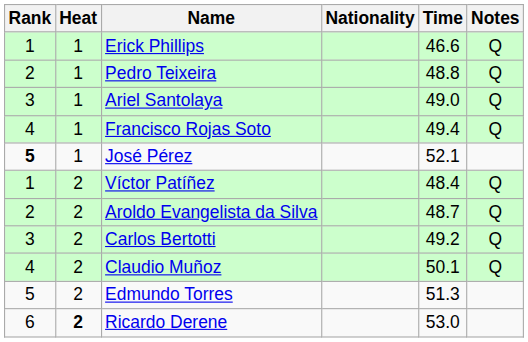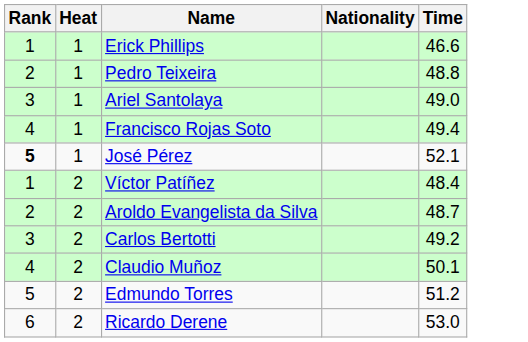 <table class="wikitable sortable" style="text-align:center">
 <tr>
 <th>Rank</th>
 <th>Heat</th>
 <th>Name</th>
 <th>Nationality</th>
 <th>Time</th>
-<th>Notes</th>
 </tr>
 <tr bgcolor=ccffcc>
 <td>1</td>
 <td>1</td>
 <td align=left><a href='#'>Erick Phillips</a></td>
 <td align=left></td>
 <td>46.6</td>
-<td>Q</td>
 </tr>
 <tr bgcolor=ccffcc>
 <td>2</td>
 <td>1</td>
 <td align=left><a href='#'>Pedro Teixeira</a></td>
 <td align=left></td>
 <td>48.8</td>
-<td>Q</td>
 </tr>
 <tr bgcolor=ccffcc>
 <td>3</td>
 <td>1</td>
 <td align=left><a href='#'>Ariel Santolaya</a></td>
 <td align=left></td>
 <td>49.0</td>
-<td>Q</td>
 </tr>
 <tr bgcolor=ccffcc>
 <td>4</td>
 <td>1</td>
 <td align=left><a href='#'>Francisco Rojas Soto</a></td>
 <td align=left></td>
 <td>49.4</td>
-<td>Q</td>
 </tr>
 <tr>
 <td><strong>5</strong></td>
 <td>1</td>
 <td align=left><a href='#'>José Pérez</a></td>
 <td align=left></td>
 <td>52.1</td>
-<td></td>
 </tr>
 <tr bgcolor=ccffcc>
 <td>1</td>
 <td>2</td>
 <td align=left><a href='#'>Víctor Patíñez</a></td>
 <td align=left></td>
 <td>48.4</td>
-<td>Q</td>
 </tr>
 <tr bgcolor=ccffcc>
 <td>2</td>
 <td>2</td>
 <td align=left><a href='#'>Aroldo Evangelista da Silva</a></td>
 <td align=left></td>
 <td>48.7</td>
-<td>Q</td>
 </tr>
 <tr bgcolor=ccffcc>
 <td>3</td>
 <td>2</td>
 <td align=left><a href='#'>Carlos Bertotti</a></td>
 <td align=left></td>
 <td>49.2</td>
-<td>Q</td>
 </tr>
 <tr bgcolor=ccffcc>
 <td>4</td>
 <td>2</td>
 <td align=left><a href='#'>Claudio Muñoz</a></td>
 <td align=left></td>
 <td>50.1</td>
-<td>Q</td>
 </tr>
 <tr>
 <td>5</td>
 <td>2</td>
 <td align=left><a href='#'>Edmundo Torres</a></td>
 <td align=left></td>
-<td>51.3</td>
-<td></td>
+<td>51.2</td>
 </tr>
 <tr>
 <td>6</td>
-<td><strong>2</strong></td>
+<td>2</td>
 <td align=left><a href='#'>Ricardo Derene</a></td>
 <td align=left></td>
 <td>53.0</td>
-<td></td>
 </tr>
 </table>
